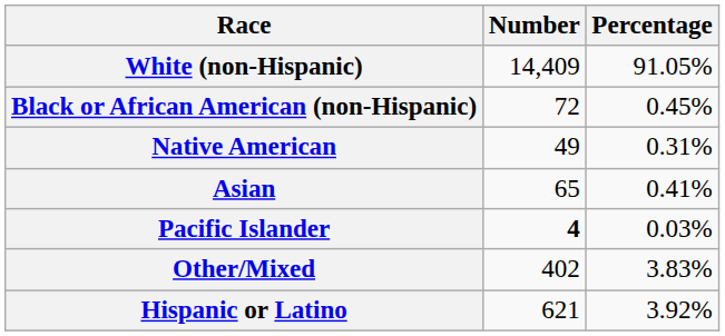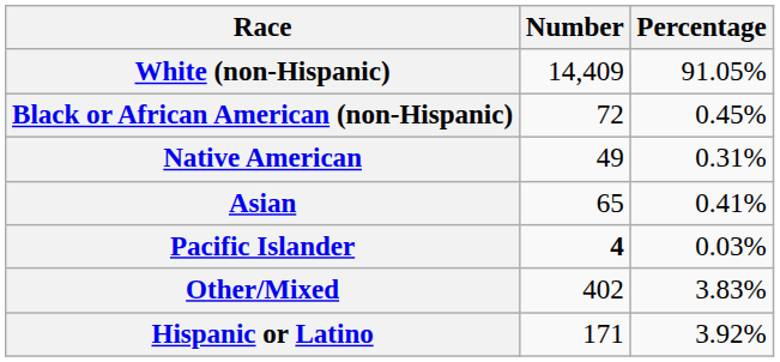 <table class="wikitable" style="text-align:right">
 <tr>
 <th scope="col">Race</th>
 <th scope="col">Number</th>
 <th scope="col">Percentage</th>
 </tr>
 <tr>
 <th scope="row"><a href='#'>White</a> (non-Hispanic)</th>
 <td>14,409</td>
 <td>91.05%</td>
 </tr>
 <tr>
 <th scope="row"><a href='#'>Black or African American</a> (non-Hispanic)</th>
 <td>72</td>
 <td>0.45%</td>
 </tr>
 <tr>
 <th scope="row"><a href='#'>Native American</a></th>
 <td>49</td>
 <td>0.31%</td>
 </tr>
 <tr>
 <th scope="row"><a href='#'>Asian</a></th>
 <td>65</td>
 <td>0.41%</td>
 </tr>
 <tr>
 <th scope="row"><a href='#'>Pacific Islander</a></th>
 <td><strong>4</strong></td>
 <td>0.03%</td>
 </tr>
 <tr>
 <th scope="row"><a href='#'>Other/Mixed</a></th>
 <td>402</td>
 <td>3.83%</td>
 </tr>
 <tr>
 <th scope="row"><a href='#'>Hispanic</a> or <a href='#'>Latino</a></th>
-<td>621</td>
+<td>171</td>
 <td>3.92%</td>
 </tr>
 </table>
